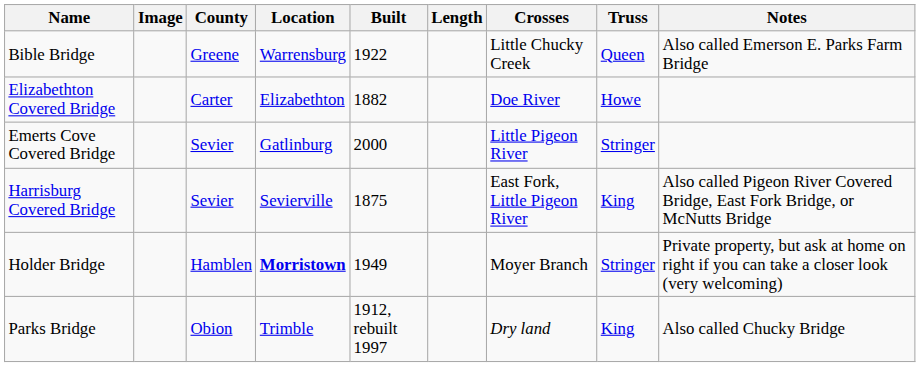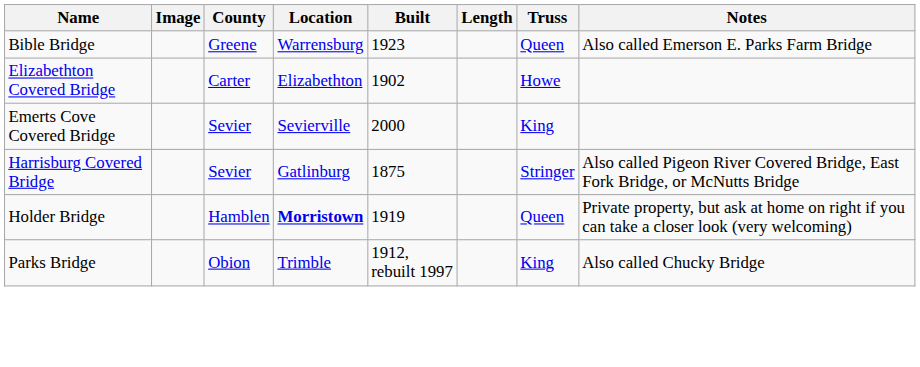 <table class="wikitable sortable">
 <tr>
 <th>Name</th>
 <th class=unsortable>Image</th>
 <th>County</th>
 <th>Location</th>
 <th>Built</th>
 <th>Length</th>
-<th>Crosses</th>
 <th>Truss</th>
 <th>Notes</th>
 </tr>
 <tr>
 <td>Bible Bridge</td>
 <td></td>
 <td><a href='#'>Greene</a></td>
 <td><a href='#'>Warrensburg</a><br><small></small></td>
-<td>1922</td>
+<td>1923</td>
 <td></td>
-<td>Little Chucky Creek</td>
 <td><a href='#'>Queen</a></td>
 <td>Also called Emerson E. Parks Farm Bridge</td>
 </tr>
 <tr>
 <td><a href='#'>Elizabethton Covered Bridge</a></td>
 <td></td>
 <td><a href='#'>Carter</a></td>
 <td><a href='#'>Elizabethton</a><br><small></small></td>
-<td>1882</td>
+<td>1902</td>
 <td></td>
-<td><a href='#'>Doe River</a></td>
 <td><a href='#'>Howe</a></td>
 <td></td>
 </tr>
 <tr>
 <td>Emerts Cove Covered Bridge</td>
 <td></td>
 <td><a href='#'>Sevier</a></td>
-<td><a href='#'>Gatlinburg</a><br><small></small></td>
+<td><a href='#'>Sevierville</a><br><small></small></td>
 <td>2000</td>
 <td></td>
-<td><a href='#'>Little Pigeon River</a></td>
-<td><a href='#'>Stringer</a></td>
+<td><a href='#'>King</a></td>
 <td></td>
 </tr>
 <tr>
 <td><a href='#'>Harrisburg Covered Bridge</a></td>
 <td></td>
 <td><a href='#'>Sevier</a></td>
-<td><a href='#'>Sevierville</a><br><small></small></td>
+<td><a href='#'>Gatlinburg</a><br><small></small></td>
 <td>1875</td>
 <td></td>
-<td>East Fork, <a href='#'>Little Pigeon River</a></td>
-<td><a href='#'>King</a></td>
+<td><a href='#'>Stringer</a></td>
 <td>Also called Pigeon River Covered Bridge, East Fork Bridge, or McNutts Bridge</td>
 </tr>
 <tr>
 <td>Holder Bridge</td>
 <td></td>
 <td><a href='#'>Hamblen</a></td>
 <td><strong><a href='#'>Morristown</a><br><small></small></strong></td>
-<td>1949</td>
+<td>1919</td>
 <td></td>
-<td>Moyer Branch</td>
-<td><a href='#'>Stringer</a></td>
+<td><a href='#'>Queen</a></td>
 <td>Private property, but ask at home on right if you can take a closer look (very welcoming)</td>
 </tr>
 <tr>
 <td>Parks Bridge</td>
 <td></td>
 <td><a href='#'>Obion</a></td>
 <td><a href='#'>Trimble</a><br><small></small></td>
 <td>1912, rebuilt 1997</td>
 <td></td>
-<td><em>Dry land</em></td>
 <td><a href='#'>King</a></td>
 <td>Also called Chucky Bridge</td>
 </tr>
 </table>
